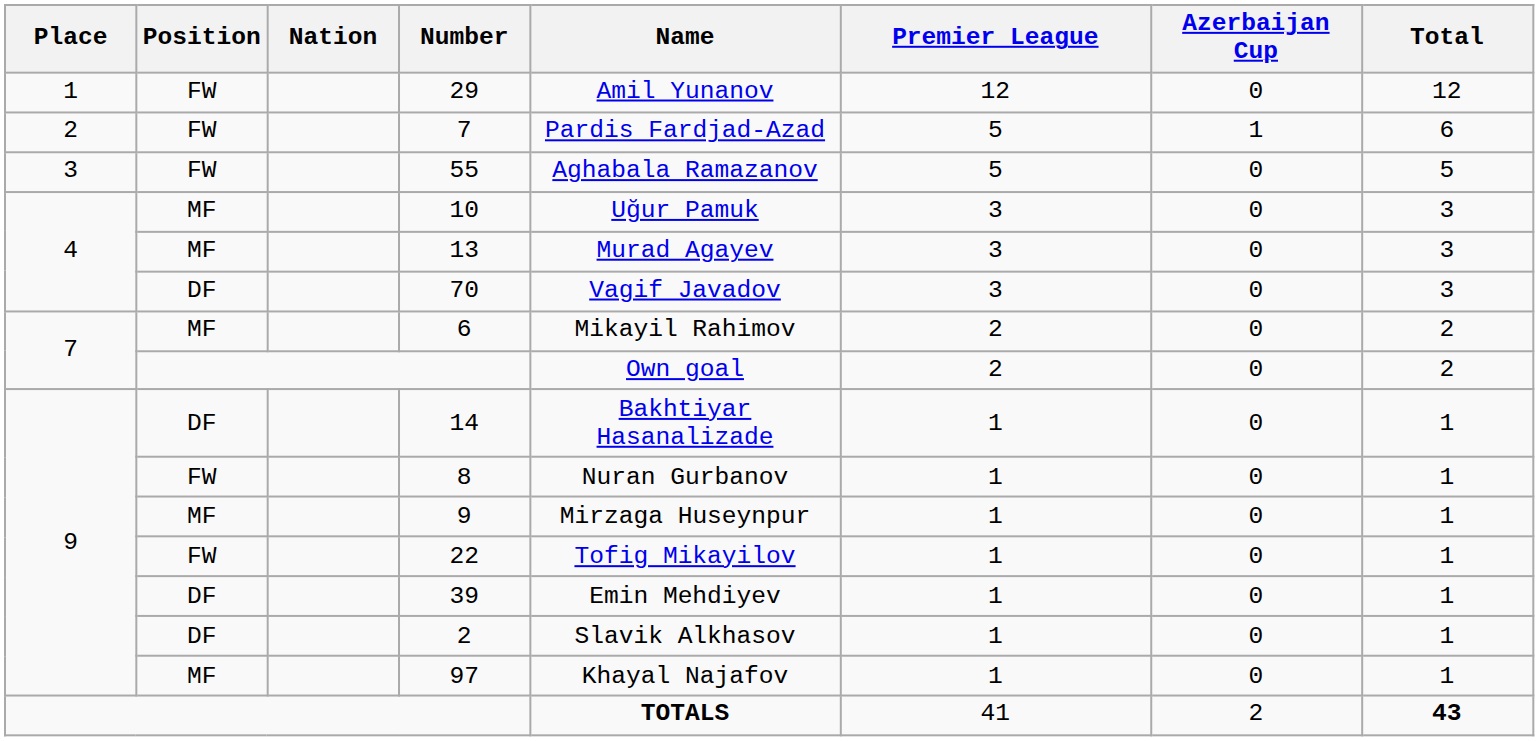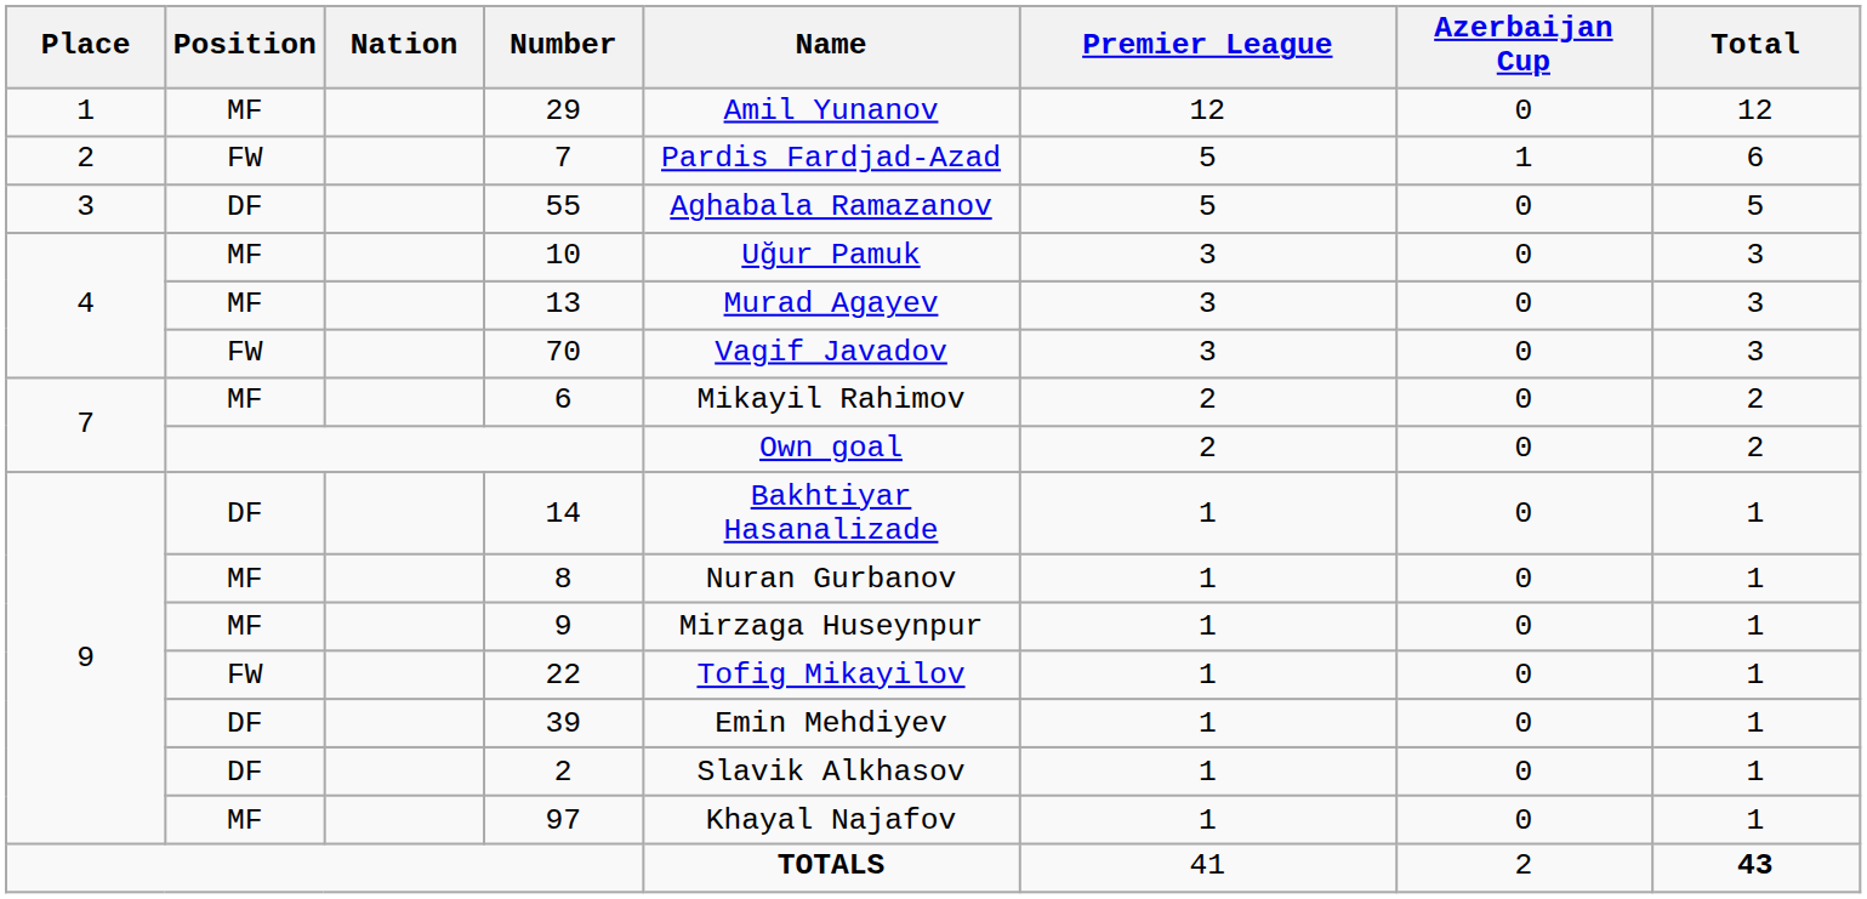 <table class="wikitable" style="font-size: 95%; text-align: center;">
 <tr>
 <th width=60>Place</th>
 <th width=60>Position</th>
 <th width=60>Nation</th>
 <th width=60>Number</th>
 <th width=150>Name</th>
 <th width=150><a href='#'>Premier League</a></th>
 <th width=100><a href='#'>Azerbaijan Cup</a></th>
 <th width=80>Total</th>
 </tr>
 <tr>
 <td>1</td>
-<td>FW</td>
+<td>MF</td>
 <td></td>
 <td>29</td>
 <td><a href='#'>Amil Yunanov</a></td>
 <td>12</td>
 <td>0</td>
 <td>12</td>
 </tr>
 <tr>
 <td>2</td>
 <td>FW</td>
 <td></td>
 <td>7</td>
 <td><a href='#'>Pardis Fardjad-Azad</a></td>
 <td>5</td>
 <td>1</td>
 <td>6</td>
 </tr>
 <tr>
 <td>3</td>
-<td>FW</td>
+<td>DF</td>
 <td></td>
 <td>55</td>
 <td><a href='#'>Aghabala Ramazanov</a></td>
 <td>5</td>
 <td>0</td>
 <td>5</td>
 </tr>
 <tr>
 <td rowspan="3">4</td>
 <td>MF</td>
 <td></td>
 <td>10</td>
 <td><a href='#'>Uğur Pamuk</a></td>
 <td>3</td>
 <td>0</td>
 <td>3</td>
 </tr>
 <tr>
 <td>MF</td>
 <td></td>
 <td>13</td>
 <td><a href='#'>Murad Agayev</a></td>
 <td>3</td>
 <td>0</td>
 <td>3</td>
 </tr>
 <tr>
-<td>DF</td>
+<td>FW</td>
 <td></td>
 <td>70</td>
 <td><a href='#'>Vagif Javadov</a></td>
 <td>3</td>
 <td>0</td>
 <td>3</td>
 </tr>
 <tr>
 <td rowspan="2">7</td>
 <td>MF</td>
 <td></td>
 <td>6</td>
 <td>Mikayil Rahimov</td>
 <td>2</td>
 <td>0</td>
 <td>2</td>
 </tr>
 <tr>
 <td colspan="3"></td>
 <td><a href='#'>Own goal</a></td>
 <td>2</td>
 <td>0</td>
 <td>2</td>
 </tr>
 <tr>
 <td rowspan="7">9</td>
 <td>DF</td>
 <td></td>
 <td>14</td>
 <td><a href='#'>Bakhtiyar Hasanalizade</a></td>
 <td>1</td>
 <td>0</td>
 <td>1</td>
 </tr>
 <tr>
-<td>FW</td>
+<td>MF</td>
 <td></td>
 <td>8</td>
 <td>Nuran Gurbanov</td>
 <td>1</td>
 <td>0</td>
 <td>1</td>
 </tr>
 <tr>
 <td>MF</td>
 <td></td>
 <td>9</td>
 <td>Mirzaga Huseynpur</td>
 <td>1</td>
 <td>0</td>
 <td>1</td>
 </tr>
 <tr>
 <td>FW</td>
 <td></td>
 <td>22</td>
 <td><a href='#'>Tofig Mikayilov</a></td>
 <td>1</td>
 <td>0</td>
 <td>1</td>
 </tr>
 <tr>
 <td>DF</td>
 <td></td>
 <td>39</td>
 <td>Emin Mehdiyev</td>
 <td>1</td>
 <td>0</td>
 <td>1</td>
 </tr>
 <tr>
 <td>DF</td>
 <td></td>
 <td>2</td>
 <td>Slavik Alkhasov</td>
 <td>1</td>
 <td>0</td>
 <td>1</td>
 </tr>
 <tr>
 <td>MF</td>
 <td></td>
 <td>97</td>
 <td>Khayal Najafov</td>
 <td>1</td>
 <td>0</td>
 <td>1</td>
 </tr>
 <tr>
 <td colspan="4"></td>
 <td><strong>TOTALS</strong></td>
 <td>41</td>
 <td>2</td>
 <td><strong>43</strong></td>
 </tr>
 </table>
